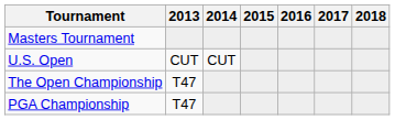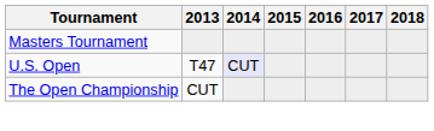 <table class="wikitable" style="font-size:95%;text-align:center;">
 <tr>
 <th>Tournament</th>
 <th>2013</th>
 <th>2014</th>
 <th>2015</th>
 <th>2016</th>
 <th>2017</th>
 <th>2018</th>
 </tr>
 <tr>
 <td align=left><a href='#'>Masters Tournament</a></td>
 <td style="background:#eeeeee;"></td>
 <td style="background:#eeeeee;"></td>
 <td style="background:#eeeeee;"></td>
 <td style="background:#eeeeee;"></td>
 <td style="background:#eeeeee;"></td>
 <td style="background:#eeeeee;"></td>
 </tr>
 <tr>
 <td align=left><a href='#'>U.S. Open</a></td>
-<td>CUT</td>
-<td>CUT</td>
+<td>T47</td>
+<td style="background: lavender;">CUT</td>
 <td style="background:#eeeeee;"></td>
 <td style="background:#eeeeee;"></td>
 <td style="background:#eeeeee;"></td>
 <td style="background:#eeeeee;"></td>
 </tr>
 <tr>
 <td align=left><a href='#'>The Open Championship</a></td>
-<td>T47</td>
-<td style="background:#eeeeee;"></td>
-<td style="background:#eeeeee;"></td>
-<td style="background:#eeeeee;"></td>
-<td style="background:#eeeeee;"></td>
-<td style="background:#eeeeee;"></td>
-</tr>
-<tr>
-<td align=left><a href='#'>PGA Championship</a></td>
-<td>T47</td>
+<td>CUT</td>
 <td style="background:#eeeeee;"></td>
 <td style="background:#eeeeee;"></td>
 <td style="background:#eeeeee;"></td>
 <td style="background:#eeeeee;"></td>
 <td style="background:#eeeeee;"></td>
 </tr>
 </table>
